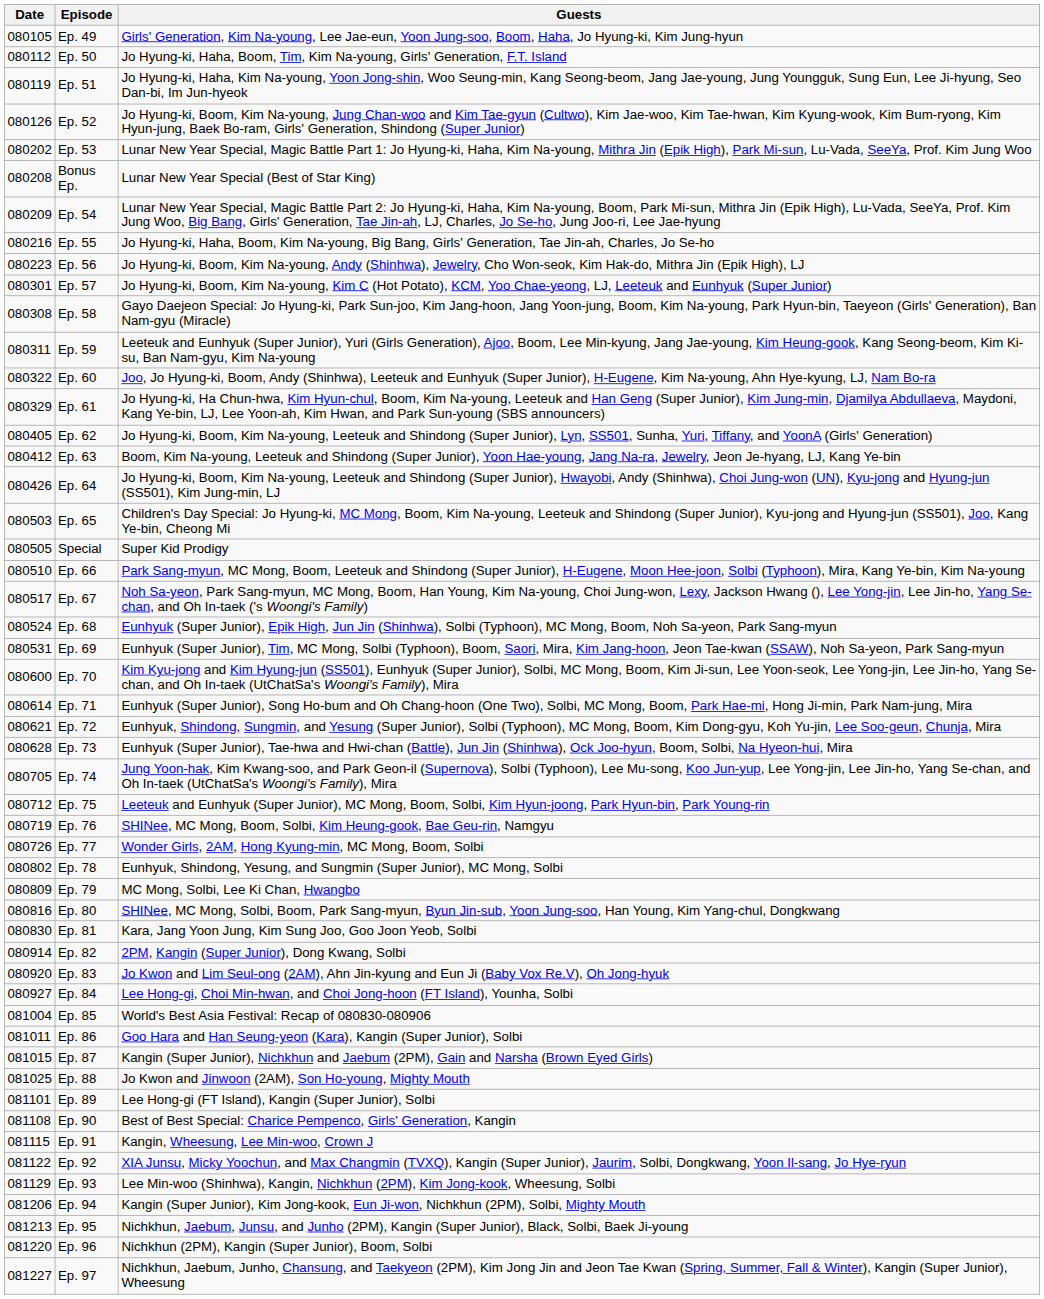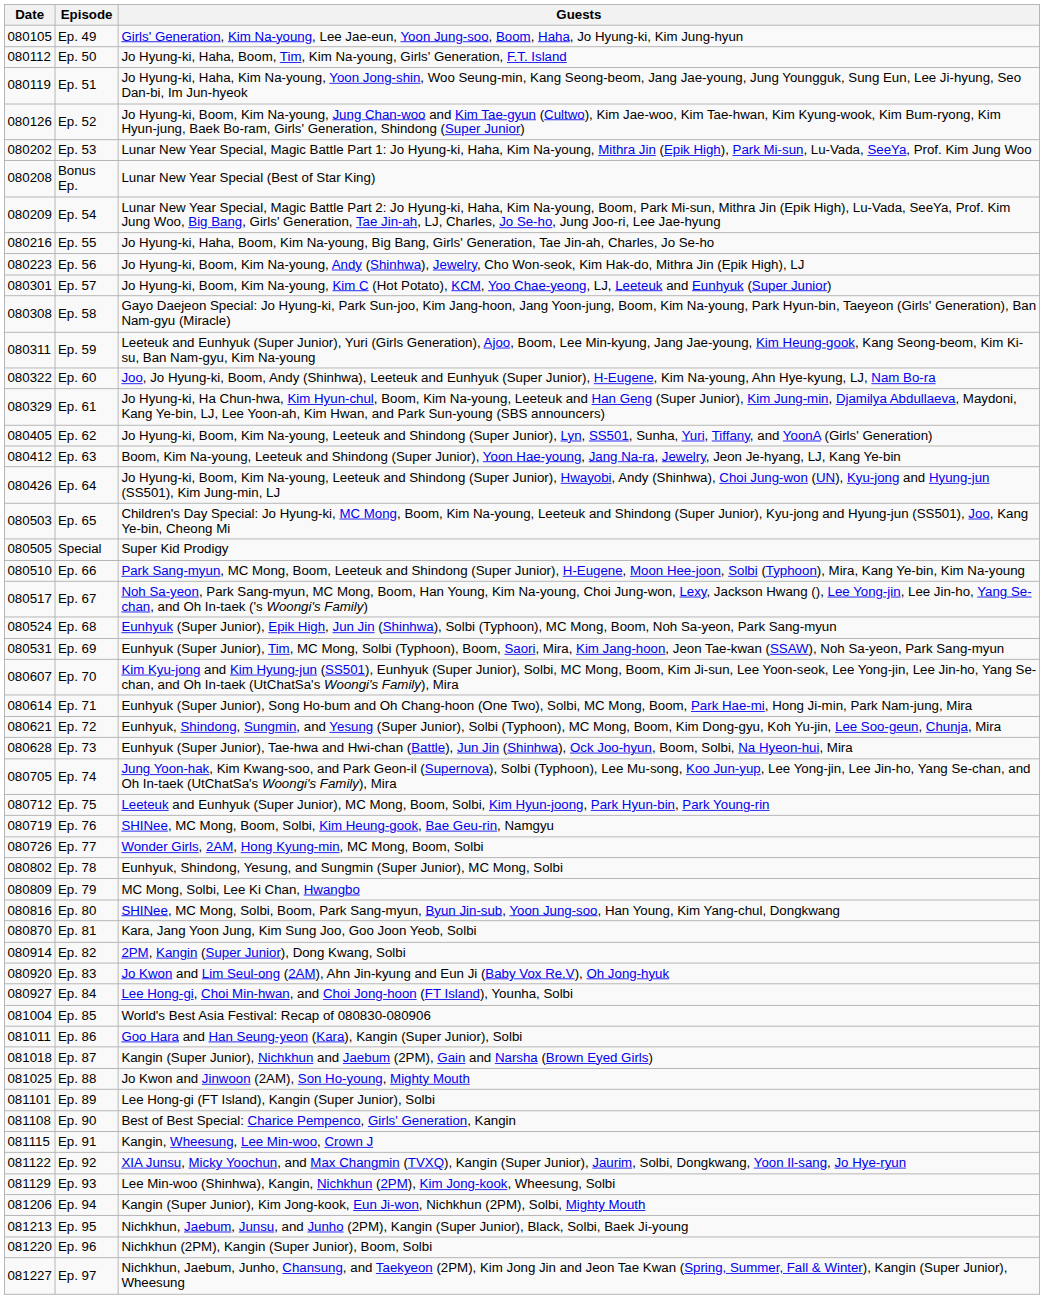 <table class="wikitable">
 <tr>
 <th>Date</th>
 <th>Episode</th>
 <th>Guests</th>
 </tr>
 <tr>
 <td>080105</td>
 <td>Ep. 49</td>
 <td><a href='#'>Girls' Generation</a>, <a href='#'>Kim Na-young</a>, Lee Jae-eun, <a href='#'>Yoon Jung-soo</a>, <a href='#'>Boom</a>, <a href='#'>Haha</a>, Jo Hyung-ki, Kim Jung-hyun</td>
 </tr>
 <tr>
 <td>080112</td>
 <td>Ep. 50</td>
 <td>Jo Hyung-ki, Haha, Boom, <a href='#'>Tim</a>, Kim Na-young, Girls' Generation, <a href='#'>F.T. Island</a></td>
 </tr>
 <tr>
 <td>080119</td>
 <td>Ep. 51</td>
 <td>Jo Hyung-ki, Haha, Kim Na-young, <a href='#'>Yoon Jong-shin</a>, Woo Seung-min, Kang Seong-beom, Jang Jae-young, Jung Youngguk, Sung Eun, Lee Ji-hyung, Seo Dan-bi, Im Jun-hyeok</td>
 </tr>
 <tr>
 <td>080126</td>
 <td>Ep. 52</td>
 <td>Jo Hyung-ki, Boom, Kim Na-young, <a href='#'>Jung Chan-woo</a> and <a href='#'>Kim Tae-gyun</a> (<a href='#'>Cultwo</a>), Kim Jae-woo, Kim Tae-hwan, Kim Kyung-wook, Kim Bum-ryong, Kim Hyun-jung, Baek Bo-ram, Girls' Generation, Shindong (<a href='#'>Super Junior</a>)</td>
 </tr>
 <tr>
 <td>080202</td>
 <td>Ep. 53</td>
 <td>Lunar New Year Special, Magic Battle Part 1: Jo Hyung-ki, Haha, Kim Na-young, <a href='#'>Mithra Jin</a> (<a href='#'>Epik High</a>), <a href='#'>Park Mi-sun</a>, Lu-Vada, <a href='#'>SeeYa</a>, Prof. Kim Jung Woo</td>
 </tr>
 <tr>
 <td>080208</td>
 <td>Bonus Ep.</td>
 <td>Lunar New Year Special (Best of Star King)</td>
 </tr>
 <tr>
 <td>080209</td>
 <td>Ep. 54</td>
 <td>Lunar New Year Special, Magic Battle Part 2: Jo Hyung-ki, Haha, Kim Na-young, Boom, Park Mi-sun, Mithra Jin (Epik High), Lu-Vada, SeeYa, Prof. Kim Jung Woo, <a href='#'>Big Bang</a>, Girls' Generation, <a href='#'>Tae Jin-ah</a>, LJ, Charles, <a href='#'>Jo Se-ho</a>, Jung Joo-ri, Lee Jae-hyung</td>
 </tr>
 <tr>
 <td>080216</td>
 <td>Ep. 55</td>
 <td>Jo Hyung-ki, Haha, Boom, Kim Na-young, Big Bang, Girls' Generation, Tae Jin-ah, Charles, Jo Se-ho</td>
 </tr>
 <tr>
 <td>080223</td>
 <td>Ep. 56</td>
 <td>Jo Hyung-ki, Boom, Kim Na-young, <a href='#'>Andy</a> (<a href='#'>Shinhwa</a>), <a href='#'>Jewelry</a>, Cho Won-seok, Kim Hak-do, Mithra Jin (Epik High), LJ</td>
 </tr>
 <tr>
 <td>080301</td>
 <td>Ep. 57</td>
 <td>Jo Hyung-ki, Boom, Kim Na-young, <a href='#'>Kim C</a> (Hot Potato), <a href='#'>KCM</a>, <a href='#'>Yoo Chae-yeong</a>, LJ, <a href='#'>Leeteuk</a> and <a href='#'>Eunhyuk</a> (<a href='#'>Super Junior</a>)</td>
 </tr>
 <tr>
 <td>080308</td>
 <td>Ep. 58</td>
 <td>Gayo Daejeon Special: Jo Hyung-ki, Park Sun-joo, Kim Jang-hoon, Jang Yoon-jung, Boom, Kim Na-young, Park Hyun-bin, Taeyeon (Girls' Generation), Ban Nam-gyu (Miracle)</td>
 </tr>
 <tr>
 <td>080311</td>
 <td>Ep. 59</td>
 <td>Leeteuk and Eunhyuk (Super Junior), Yuri (Girls Generation), <a href='#'>Ajoo</a>, Boom, Lee Min-kyung, Jang Jae-young, <a href='#'>Kim Heung-gook</a>, Kang Seong-beom, Kim Ki-su, Ban Nam-gyu, Kim Na-young</td>
 </tr>
 <tr>
 <td>080322</td>
 <td>Ep. 60</td>
 <td><a href='#'>Joo</a>, Jo Hyung-ki, Boom, Andy (Shinhwa), Leeteuk and Eunhyuk (Super Junior), <a href='#'>H-Eugene</a>, Kim Na-young, Ahn Hye-kyung, LJ, <a href='#'>Nam Bo-ra</a></td>
 </tr>
 <tr>
 <td>080329</td>
 <td>Ep. 61</td>
 <td>Jo Hyung-ki, Ha Chun-hwa, <a href='#'>Kim Hyun-chul</a>, Boom, Kim Na-young, Leeteuk and <a href='#'>Han Geng</a> (Super Junior), <a href='#'>Kim Jung-min</a>, <a href='#'>Djamilya Abdullaeva</a>, Maydoni, Kang Ye-bin, LJ, Lee Yoon-ah, Kim Hwan, and Park Sun-young (SBS announcers)</td>
 </tr>
 <tr>
 <td>080405</td>
 <td>Ep. 62</td>
 <td>Jo Hyung-ki, Boom, Kim Na-young, Leeteuk and Shindong (Super Junior), <a href='#'>Lyn</a>, <a href='#'>SS501</a>, Sunha, <a href='#'>Yuri</a>, <a href='#'>Tiffany</a>, and <a href='#'>YoonA</a> (Girls' Generation)</td>
 </tr>
 <tr>
 <td>080412</td>
 <td>Ep. 63</td>
 <td>Boom, Kim Na-young, Leeteuk and Shindong (Super Junior), <a href='#'>Yoon Hae-young</a>, <a href='#'>Jang Na-ra</a>, <a href='#'>Jewelry</a>, Jeon Je-hyang, LJ, Kang Ye-bin</td>
 </tr>
 <tr>
 <td>080426</td>
 <td>Ep. 64</td>
 <td>Jo Hyung-ki, Boom, Kim Na-young, Leeteuk and Shindong (Super Junior), <a href='#'>Hwayobi</a>, Andy (Shinhwa), <a href='#'>Choi Jung-won</a> (<a href='#'>UN</a>), <a href='#'>Kyu-jong</a> and <a href='#'>Hyung-jun</a> (SS501), Kim Jung-min, LJ</td>
 </tr>
 <tr>
 <td>080503</td>
 <td>Ep. 65</td>
 <td>Children's Day Special: Jo Hyung-ki, <a href='#'>MC Mong</a>, Boom, Kim Na-young, Leeteuk and Shindong (Super Junior), Kyu-jong and Hyung-jun (SS501), <a href='#'>Joo</a>, Kang Ye-bin, Cheong Mi</td>
 </tr>
 <tr>
 <td>080505</td>
 <td>Special</td>
 <td>Super Kid Prodigy</td>
 </tr>
 <tr>
 <td>080510</td>
 <td>Ep. 66</td>
 <td><a href='#'>Park Sang-myun</a>, MC Mong, Boom, Leeteuk and Shindong (Super Junior), <a href='#'>H-Eugene</a>, <a href='#'>Moon Hee-joon</a>, <a href='#'>Solbi</a> (<a href='#'>Typhoon</a>), Mira, Kang Ye-bin, Kim Na-young</td>
 </tr>
 <tr>
 <td>080517</td>
 <td>Ep. 67</td>
 <td><a href='#'>Noh Sa-yeon</a>, Park Sang-myun, MC Mong, Boom, Han Young, Kim Na-young, Choi Jung-won, <a href='#'>Lexy</a>, Jackson Hwang (), <a href='#'>Lee Yong-jin</a>, Lee Jin-ho, <a href='#'>Yang Se-chan</a>, and Oh In-taek ('s <em>Woongi's Family</em>)</td>
 </tr>
 <tr>
 <td>080524</td>
 <td>Ep. 68</td>
 <td><a href='#'>Eunhyuk</a> (Super Junior), <a href='#'>Epik High</a>, <a href='#'>Jun Jin</a> (<a href='#'>Shinhwa</a>), Solbi (Typhoon), MC Mong, Boom, Noh Sa-yeon, Park Sang-myun</td>
 </tr>
 <tr>
 <td>080531</td>
 <td>Ep. 69</td>
 <td>Eunhyuk (Super Junior), <a href='#'>Tim</a>, MC Mong, Solbi (Typhoon), Boom, <a href='#'>Saori</a>, Mira, <a href='#'>Kim Jang-hoon</a>, Jeon Tae-kwan (<a href='#'>SSAW</a>), Noh Sa-yeon, Park Sang-myun</td>
 </tr>
 <tr>
-<td>080600</td>
+<td>080607</td>
 <td>Ep. 70</td>
 <td><a href='#'>Kim Kyu-jong</a> and <a href='#'>Kim Hyung-jun</a> (<a href='#'>SS501</a>), Eunhyuk (Super Junior), Solbi, MC Mong, Boom, Kim Ji-sun, Lee Yoon-seok, Lee Yong-jin, Lee Jin-ho, Yang Se-chan, and Oh In-taek (UtChatSa's <em>Woongi's Family</em>), Mira</td>
 </tr>
 <tr>
 <td>080614</td>
 <td>Ep. 71</td>
 <td>Eunhyuk (Super Junior), Song Ho-bum and Oh Chang-hoon (One Two), Solbi, MC Mong, Boom, <a href='#'>Park Hae-mi</a>, Hong Ji-min, Park Nam-jung, Mira</td>
 </tr>
 <tr>
 <td>080621</td>
 <td>Ep. 72</td>
 <td>Eunhyuk, <a href='#'>Shindong</a>, <a href='#'>Sungmin</a>, and <a href='#'>Yesung</a> (Super Junior), Solbi (Typhoon), MC Mong, Boom, Kim Dong-gyu, Koh Yu-jin, <a href='#'>Lee Soo-geun</a>, <a href='#'>Chunja</a>, Mira</td>
 </tr>
 <tr>
 <td>080628</td>
 <td>Ep. 73</td>
 <td>Eunhyuk (Super Junior), Tae-hwa and Hwi-chan (<a href='#'>Battle</a>), <a href='#'>Jun Jin</a> (<a href='#'>Shinhwa</a>), <a href='#'>Ock Joo-hyun</a>, Boom, Solbi, <a href='#'>Na Hyeon-hui</a>, Mira</td>
 </tr>
 <tr>
 <td>080705</td>
 <td>Ep. 74</td>
 <td><a href='#'>Jung Yoon-hak</a>, Kim Kwang-soo, and Park Geon-il (<a href='#'>Supernova</a>), Solbi (Typhoon), Lee Mu-song, <a href='#'>Koo Jun-yup</a>, Lee Yong-jin, Lee Jin-ho, Yang Se-chan, and Oh In-taek (UtChatSa's <em>Woongi's Family</em>), Mira</td>
 </tr>
 <tr>
 <td>080712</td>
 <td>Ep. 75</td>
 <td><a href='#'>Leeteuk</a> and Eunhyuk (Super Junior), MC Mong, Boom, Solbi, <a href='#'>Kim Hyun-joong</a>, <a href='#'>Park Hyun-bin</a>, <a href='#'>Park Young-rin</a></td>
 </tr>
 <tr>
 <td>080719</td>
 <td>Ep. 76</td>
 <td><a href='#'>SHINee</a>, MC Mong, Boom, Solbi, <a href='#'>Kim Heung-gook</a>, <a href='#'>Bae Geu-rin</a>, Namgyu</td>
 </tr>
 <tr>
 <td>080726</td>
 <td>Ep. 77</td>
 <td><a href='#'>Wonder Girls</a>, <a href='#'>2AM</a>, <a href='#'>Hong Kyung-min</a>, MC Mong, Boom, Solbi</td>
 </tr>
 <tr>
 <td>080802</td>
 <td>Ep. 78</td>
 <td>Eunhyuk, Shindong, Yesung, and Sungmin (Super Junior), MC Mong, Solbi</td>
 </tr>
 <tr>
 <td>080809</td>
 <td>Ep. 79</td>
 <td>MC Mong, Solbi, Lee Ki Chan, <a href='#'>Hwangbo</a></td>
 </tr>
 <tr>
 <td>080816</td>
 <td>Ep. 80</td>
 <td><a href='#'>SHINee</a>, MC Mong, Solbi, Boom, Park Sang-myun, <a href='#'>Byun Jin-sub</a>, <a href='#'>Yoon Jung-soo</a>, Han Young, Kim Yang-chul, Dongkwang</td>
 </tr>
 <tr>
-<td>080830</td>
+<td>080870</td>
 <td>Ep. 81</td>
 <td>Kara, Jang Yoon Jung, Kim Sung Joo, Goo Joon Yeob, Solbi</td>
 </tr>
 <tr>
 <td>080914</td>
 <td>Ep. 82</td>
 <td><a href='#'>2PM</a>, <a href='#'>Kangin</a> (<a href='#'>Super Junior</a>), Dong Kwang, Solbi</td>
 </tr>
 <tr>
 <td>080920</td>
 <td>Ep. 83</td>
 <td><a href='#'>Jo Kwon</a> and <a href='#'>Lim Seul-ong</a> (<a href='#'>2AM</a>), Ahn Jin-kyung and Eun Ji (<a href='#'>Baby Vox Re.V</a>), <a href='#'>Oh Jong-hyuk</a></td>
 </tr>
 <tr>
 <td>080927</td>
 <td>Ep. 84</td>
 <td><a href='#'>Lee Hong-gi</a>, <a href='#'>Choi Min-hwan</a>, and <a href='#'>Choi Jong-hoon</a> (<a href='#'>FT Island</a>), Younha, Solbi</td>
 </tr>
 <tr>
 <td>081004</td>
 <td>Ep. 85</td>
 <td>World's Best Asia Festival: Recap of 080830-080906</td>
 </tr>
 <tr>
 <td>081011</td>
 <td>Ep. 86</td>
 <td><a href='#'>Goo Hara</a> and <a href='#'>Han Seung-yeon</a> (<a href='#'>Kara</a>), Kangin (Super Junior), Solbi</td>
 </tr>
 <tr>
-<td>081015</td>
+<td>081018</td>
 <td>Ep. 87</td>
 <td>Kangin (Super Junior), <a href='#'>Nichkhun</a> and <a href='#'>Jaebum</a> (2PM), <a href='#'>Gain</a> and <a href='#'>Narsha</a> (<a href='#'>Brown Eyed Girls</a>)</td>
 </tr>
 <tr>
 <td>081025</td>
 <td>Ep. 88</td>
 <td>Jo Kwon and <a href='#'>Jinwoon</a> (2AM), <a href='#'>Son Ho-young</a>, <a href='#'>Mighty Mouth</a></td>
 </tr>
 <tr>
 <td>081101</td>
 <td>Ep. 89</td>
 <td>Lee Hong-gi (FT Island), Kangin (Super Junior), Solbi</td>
 </tr>
 <tr>
 <td>081108</td>
 <td>Ep. 90</td>
 <td>Best of Best Special: <a href='#'>Charice Pempenco</a>, <a href='#'>Girls' Generation</a>, Kangin</td>
 </tr>
 <tr>
 <td>081115</td>
 <td>Ep. 91</td>
 <td>Kangin, <a href='#'>Wheesung</a>, <a href='#'>Lee Min-woo</a>, <a href='#'>Crown J</a></td>
 </tr>
 <tr>
 <td>081122</td>
 <td>Ep. 92</td>
 <td><a href='#'>XIA Junsu</a>, <a href='#'>Micky Yoochun</a>, and <a href='#'>Max Changmin</a> (<a href='#'>TVXQ</a>), Kangin (Super Junior), <a href='#'>Jaurim</a>, Solbi, Dongkwang, <a href='#'>Yoon Il-sang</a>, <a href='#'>Jo Hye-ryun</a></td>
 </tr>
 <tr>
 <td>081129</td>
 <td>Ep. 93</td>
 <td>Lee Min-woo (Shinhwa), Kangin, <a href='#'>Nichkhun</a> (<a href='#'>2PM</a>), <a href='#'>Kim Jong-kook</a>, Wheesung, Solbi</td>
 </tr>
 <tr>
 <td>081206</td>
 <td>Ep. 94</td>
 <td>Kangin (Super Junior), Kim Jong-kook, <a href='#'>Eun Ji-won</a>, Nichkhun (2PM), Solbi, <a href='#'>Mighty Mouth</a></td>
 </tr>
 <tr>
 <td>081213</td>
 <td>Ep. 95</td>
 <td>Nichkhun, <a href='#'>Jaebum</a>, <a href='#'>Junsu</a>, and <a href='#'>Junho</a> (2PM), Kangin (Super Junior), Black, Solbi, Baek Ji-young</td>
 </tr>
 <tr>
 <td>081220</td>
 <td>Ep. 96</td>
 <td>Nichkhun (2PM), Kangin (Super Junior), Boom, Solbi</td>
 </tr>
 <tr>
 <td>081227</td>
 <td>Ep. 97</td>
 <td>Nichkhun, Jaebum, Junho, <a href='#'>Chansung</a>, and <a href='#'>Taekyeon</a> (2PM), Kim Jong Jin and Jeon Tae Kwan (<a href='#'>Spring, Summer, Fall & Winter</a>), Kangin (Super Junior), Wheesung</td>
 </tr>
 </table>
